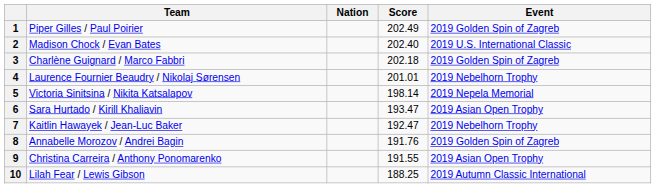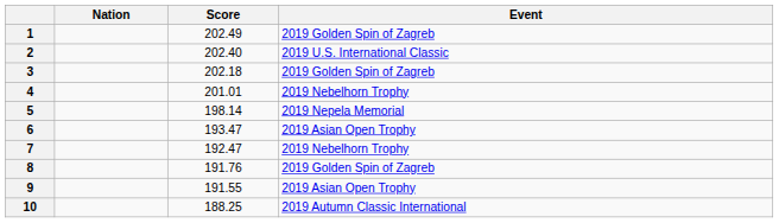 <table class="wikitable sortable" style="text-align:left; width:80%">
 <tr>
 <th scope="col"></th>
-<th scope="col">Team</th>
 <th scope="col">Nation</th>
 <th scope="col">Score</th>
 <th scope="col">Event</th>
 </tr>
 <tr>
 <th scope="row">1</th>
-<td><a href='#'>Piper Gilles</a> / <a href='#'>Paul Poirier</a></td>
 <td></td>
 <td style="text-align:center;">202.49</td>
 <td><a href='#'>2019 Golden Spin of Zagreb</a></td>
 </tr>
 <tr>
 <th scope="row">2</th>
-<td><a href='#'>Madison Chock</a> / <a href='#'>Evan Bates</a></td>
 <td></td>
 <td style="text-align:center;">202.40</td>
 <td><a href='#'>2019 U.S. International Classic</a></td>
 </tr>
 <tr>
 <th scope="row">3</th>
-<td><a href='#'>Charlène Guignard</a> / <a href='#'>Marco Fabbri</a></td>
 <td></td>
 <td style="text-align:center;">202.18</td>
 <td><a href='#'>2019 Golden Spin of Zagreb</a></td>
 </tr>
 <tr>
 <th scope="row">4</th>
-<td><a href='#'>Laurence Fournier Beaudry</a> / <a href='#'>Nikolaj Sørensen</a></td>
 <td></td>
 <td style="text-align:center;">201.01</td>
 <td><a href='#'>2019 Nebelhorn Trophy</a></td>
 </tr>
 <tr>
 <th scope="row">5</th>
-<td><a href='#'>Victoria Sinitsina</a> / <a href='#'>Nikita Katsalapov</a></td>
 <td></td>
 <td style="text-align:center;">198.14</td>
 <td><a href='#'>2019 Nepela Memorial</a></td>
 </tr>
 <tr>
 <th scope="row">6</th>
-<td><a href='#'>Sara Hurtado</a> / <a href='#'>Kirill Khaliavin</a></td>
 <td></td>
 <td style="text-align:center;">193.47</td>
 <td><a href='#'>2019 Asian Open Trophy</a></td>
 </tr>
 <tr>
 <th scope="row">7</th>
-<td><a href='#'>Kaitlin Hawayek</a> / <a href='#'>Jean-Luc Baker</a></td>
 <td></td>
 <td style="text-align:center;">192.47</td>
 <td><a href='#'>2019 Nebelhorn Trophy</a></td>
 </tr>
 <tr>
 <th scope="row">8</th>
-<td><a href='#'>Annabelle Morozov</a> / <a href='#'>Andrei Bagin</a></td>
 <td></td>
 <td style="text-align:center;">191.76</td>
 <td><a href='#'>2019 Golden Spin of Zagreb</a></td>
 </tr>
 <tr>
 <th scope="row">9</th>
-<td><a href='#'>Christina Carreira</a> / <a href='#'>Anthony Ponomarenko</a></td>
 <td></td>
 <td style="text-align:center;">191.55</td>
 <td><a href='#'>2019 Asian Open Trophy</a></td>
 </tr>
 <tr>
 <th scope="row">10</th>
-<td><a href='#'>Lilah Fear</a> / <a href='#'>Lewis Gibson</a></td>
 <td></td>
 <td style="text-align:center;">188.25</td>
 <td><a href='#'>2019 Autumn Classic International</a></td>
 </tr>
 </table>
